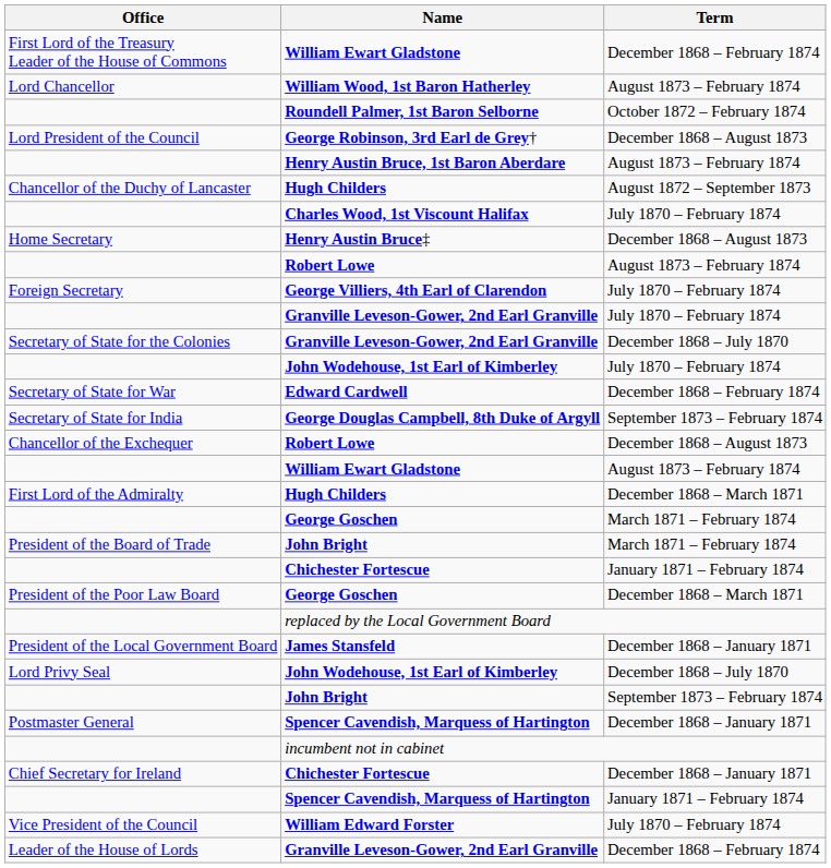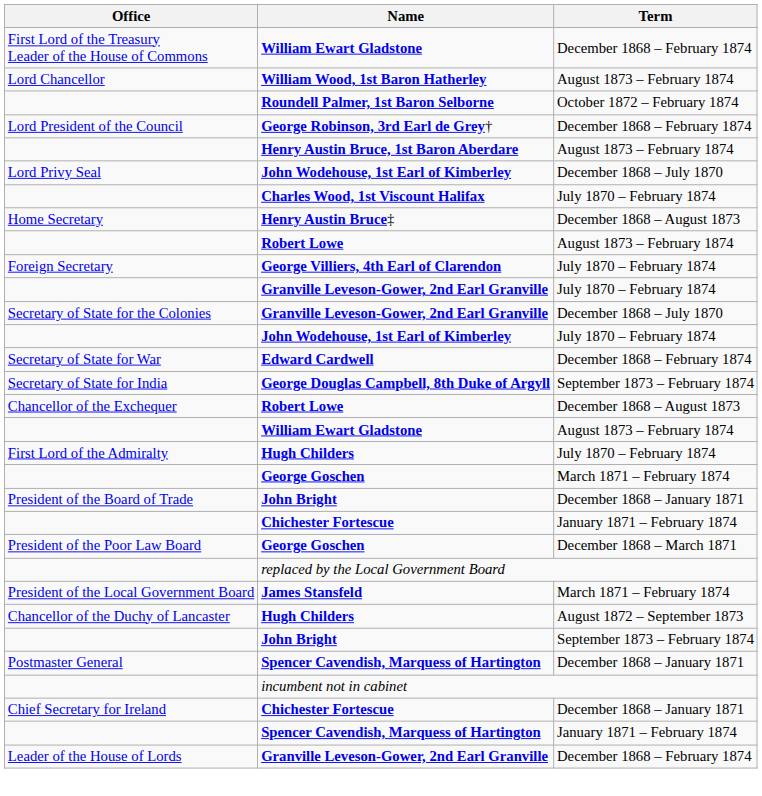 <table class=wikitable>
 <tr>
 <th>Office</th>
 <th>Name</th>
 <th>Term</th>
 </tr>
 <tr>
 <td><a href='#'>First Lord of the Treasury</a><br><a href='#'>Leader of the House of Commons</a></td>
 <td><strong><a href='#'>William Ewart Gladstone</a></strong></td>
 <td>December 1868 – February 1874</td>
 </tr>
 <tr>
 <td><a href='#'>Lord Chancellor</a></td>
 <td><strong><a href='#'>William Wood, 1st Baron Hatherley</a></strong></td>
 <td>August 1873 – February 1874</td>
 </tr>
 <tr>
 <td> </td>
 <td><strong><a href='#'>Roundell Palmer, 1st Baron Selborne</a></strong></td>
 <td>October 1872 – February 1874</td>
 </tr>
 <tr>
 <td><a href='#'>Lord President of the Council</a></td>
 <td><strong><a href='#'>George Robinson, 3rd Earl de Grey</a></strong>†</td>
-<td>December 1868 – August 1873</td>
+<td>December 1868 – February 1874</td>
 </tr>
 <tr>
 <td> </td>
 <td><strong><a href='#'>Henry Austin Bruce, 1st Baron Aberdare</a></strong></td>
 <td>August 1873 – February 1874</td>
 </tr>
 <tr>
-<td><a href='#'>Chancellor of the Duchy of Lancaster</a></td>
-<td><strong><a href='#'>Hugh Childers</a></strong></td>
-<td>August 1872 – September 1873</td>
+<td><a href='#'>Lord Privy Seal</a></td>
+<td><strong><a href='#'>John Wodehouse, 1st Earl of Kimberley</a></strong></td>
+<td>December 1868 – July 1870</td>
 </tr>
 <tr>
 <td> </td>
 <td><strong><a href='#'>Charles Wood, 1st Viscount Halifax</a></strong></td>
 <td>July 1870 – February 1874</td>
 </tr>
 <tr>
 <td><a href='#'>Home Secretary</a></td>
 <td><strong><a href='#'>Henry Austin Bruce</a></strong>‡</td>
 <td>December 1868 – August 1873</td>
 </tr>
 <tr>
 <td> </td>
 <td><strong><a href='#'>Robert Lowe</a></strong></td>
 <td>August 1873 – February 1874</td>
 </tr>
 <tr>
 <td><a href='#'>Foreign Secretary</a></td>
 <td><strong><a href='#'>George Villiers, 4th Earl of Clarendon</a></strong></td>
 <td>July 1870 – February 1874</td>
 </tr>
 <tr>
 <td> </td>
 <td><strong><a href='#'>Granville Leveson-Gower, 2nd Earl Granville</a></strong></td>
 <td>July 1870 – February 1874</td>
 </tr>
 <tr>
 <td><a href='#'>Secretary of State for the Colonies</a></td>
 <td><strong><a href='#'>Granville Leveson-Gower, 2nd Earl Granville</a></strong></td>
 <td>December 1868 – July 1870</td>
 </tr>
 <tr>
 <td> </td>
 <td><strong><a href='#'>John Wodehouse, 1st Earl of Kimberley</a></strong></td>
 <td>July 1870 – February 1874</td>
 </tr>
 <tr>
 <td><a href='#'>Secretary of State for War</a></td>
 <td><strong><a href='#'>Edward Cardwell</a></strong></td>
 <td>December 1868 – February 1874</td>
 </tr>
 <tr>
 <td><a href='#'>Secretary of State for India</a></td>
 <td><strong><a href='#'>George Douglas Campbell, 8th Duke of Argyll</a></strong></td>
 <td>September 1873 – February 1874</td>
 </tr>
 <tr>
 <td><a href='#'>Chancellor of the Exchequer</a></td>
 <td><strong><a href='#'>Robert Lowe</a></strong></td>
 <td>December 1868 – August 1873</td>
 </tr>
 <tr>
 <td> </td>
 <td><strong><a href='#'>William Ewart Gladstone</a></strong></td>
 <td>August 1873 – February 1874</td>
 </tr>
 <tr>
 <td><a href='#'>First Lord of the Admiralty</a></td>
 <td><strong><a href='#'>Hugh Childers</a></strong></td>
-<td>December 1868 – March 1871</td>
+<td>July 1870 – February 1874</td>
 </tr>
 <tr>
 <td> </td>
 <td><strong><a href='#'>George Goschen</a></strong></td>
 <td>March 1871 – February 1874</td>
 </tr>
 <tr>
 <td><a href='#'>President of the Board of Trade</a></td>
 <td><strong><a href='#'>John Bright</a></strong></td>
-<td>March 1871 – February 1874</td>
+<td>December 1868 – January 1871</td>
 </tr>
 <tr>
 <td> </td>
 <td><strong><a href='#'>Chichester Fortescue</a></strong></td>
 <td>January 1871 – February 1874</td>
 </tr>
 <tr>
 <td><a href='#'>President of the Poor Law Board</a></td>
 <td><strong><a href='#'>George Goschen</a></strong></td>
 <td>December 1868 – March 1871</td>
 </tr>
 <tr>
 <td> </td>
 <td colspan=2><em>replaced by the Local Government Board</em></td>
 </tr>
 <tr>
 <td><a href='#'>President of the Local Government Board</a></td>
 <td><strong><a href='#'>James Stansfeld</a></strong></td>
-<td>December 1868 – January 1871</td>
+<td>March 1871 – February 1874</td>
 </tr>
 <tr>
-<td><a href='#'>Lord Privy Seal</a></td>
-<td><strong><a href='#'>John Wodehouse, 1st Earl of Kimberley</a></strong></td>
-<td>December 1868 – July 1870</td>
+<td><a href='#'>Chancellor of the Duchy of Lancaster</a></td>
+<td><strong><a href='#'>Hugh Childers</a></strong></td>
+<td>August 1872 – September 1873</td>
 </tr>
 <tr>
 <td> </td>
 <td><strong><a href='#'>John Bright</a></strong></td>
 <td>September 1873 – February 1874</td>
 </tr>
 <tr>
 <td><a href='#'>Postmaster General</a></td>
 <td><strong><a href='#'>Spencer Cavendish, Marquess of Hartington</a></strong></td>
 <td>December 1868 – January 1871</td>
 </tr>
 <tr>
 <td> </td>
 <td colspan=2><em>incumbent not in cabinet</em></td>
 </tr>
 <tr>
 <td><a href='#'>Chief Secretary for Ireland</a></td>
 <td><strong><a href='#'>Chichester Fortescue</a></strong></td>
 <td>December 1868 – January 1871</td>
 </tr>
 <tr>
 <td> </td>
 <td><strong><a href='#'>Spencer Cavendish, Marquess of Hartington</a></strong></td>
 <td>January 1871 – February 1874</td>
 </tr>
 <tr>
-<td><a href='#'>Vice President of the Council</a></td>
-<td><strong><a href='#'>William Edward Forster</a></strong></td>
-<td>July 1870 – February 1874</td>
-</tr>
-<tr>
 <td><a href='#'>Leader of the House of Lords</a></td>
 <td><strong><a href='#'>Granville Leveson-Gower, 2nd Earl Granville</a></strong></td>
 <td>December 1868 – February 1874</td>
 </tr>
 </table>
